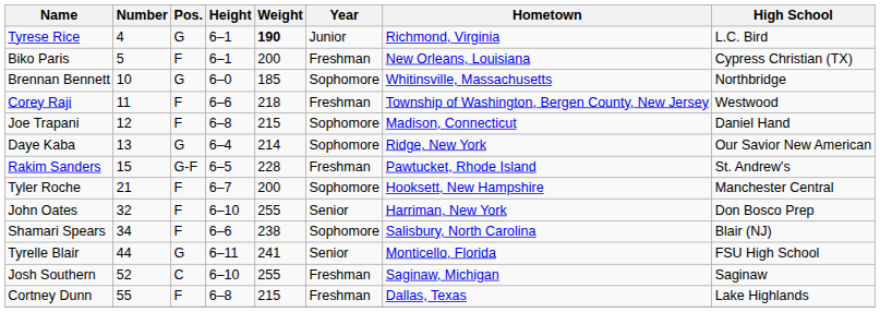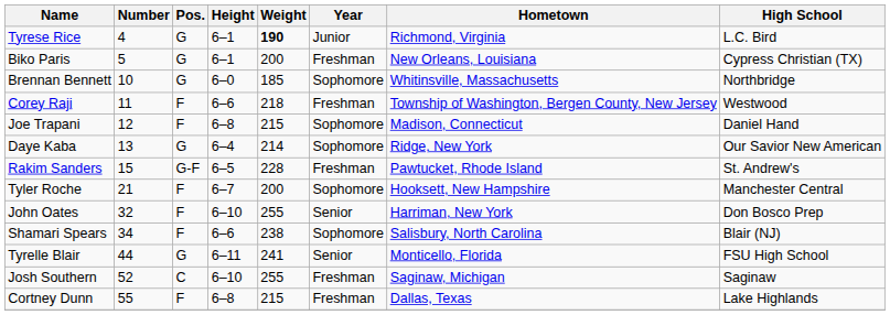 <table class="wikitable">
 <tr>
 <th>Name</th>
 <th>Number</th>
 <th>Pos.</th>
 <th>Height</th>
 <th>Weight</th>
 <th>Year</th>
 <th>Hometown</th>
 <th>High School</th>
 </tr>
 <tr>
 <td><a href='#'>Tyrese Rice</a></td>
 <td>4</td>
 <td>G</td>
 <td>6–1</td>
 <td><strong>190</strong></td>
 <td>Junior</td>
 <td><a href='#'>Richmond, Virginia</a></td>
 <td>L.C. Bird</td>
 </tr>
 <tr>
 <td>Biko Paris</td>
 <td>5</td>
-<td>F</td>
+<td>G</td>
 <td>6–1</td>
 <td>200</td>
 <td>Freshman</td>
 <td><a href='#'>New Orleans, Louisiana</a></td>
 <td>Cypress Christian (TX)</td>
 </tr>
 <tr>
 <td>Brennan Bennett</td>
 <td>10</td>
 <td>G</td>
 <td>6–0</td>
 <td>185</td>
 <td>Sophomore</td>
 <td><a href='#'>Whitinsville, Massachusetts</a></td>
 <td>Northbridge</td>
 </tr>
 <tr>
 <td><a href='#'>Corey Raji</a></td>
 <td>11</td>
 <td>F</td>
 <td>6–6</td>
 <td>218</td>
 <td>Freshman</td>
 <td><a href='#'>Township of Washington, Bergen County, New Jersey</a></td>
 <td>Westwood</td>
 </tr>
 <tr>
 <td>Joe Trapani</td>
 <td>12</td>
 <td>F</td>
 <td>6–8</td>
 <td>215</td>
 <td>Sophomore</td>
 <td><a href='#'>Madison, Connecticut</a></td>
 <td>Daniel Hand</td>
 </tr>
 <tr>
 <td>Daye Kaba</td>
 <td>13</td>
 <td>G</td>
 <td>6–4</td>
 <td>214</td>
 <td>Sophomore</td>
 <td><a href='#'>Ridge, New York</a></td>
 <td>Our Savior New American</td>
 </tr>
 <tr>
 <td><a href='#'>Rakim Sanders</a></td>
 <td>15</td>
 <td>G-F</td>
 <td>6–5</td>
 <td>228</td>
 <td>Freshman</td>
 <td><a href='#'>Pawtucket, Rhode Island</a></td>
 <td>St. Andrew's</td>
 </tr>
 <tr>
 <td>Tyler Roche</td>
 <td>21</td>
 <td>F</td>
 <td>6–7</td>
 <td>200</td>
 <td>Sophomore</td>
 <td><a href='#'>Hooksett, New Hampshire</a></td>
 <td>Manchester Central</td>
 </tr>
 <tr>
 <td>John Oates</td>
 <td>32</td>
 <td>F</td>
 <td>6–10</td>
 <td>255</td>
 <td>Senior</td>
 <td><a href='#'>Harriman, New York</a></td>
 <td>Don Bosco Prep</td>
 </tr>
 <tr>
 <td>Shamari Spears</td>
 <td>34</td>
 <td>F</td>
 <td>6–6</td>
 <td>238</td>
 <td>Sophomore</td>
 <td><a href='#'>Salisbury, North Carolina</a></td>
 <td>Blair (NJ)</td>
 </tr>
 <tr>
 <td>Tyrelle Blair</td>
 <td>44</td>
 <td>G</td>
 <td>6–11</td>
 <td>241</td>
 <td>Senior</td>
 <td><a href='#'>Monticello, Florida</a></td>
 <td>FSU High School</td>
 </tr>
 <tr>
 <td>Josh Southern</td>
 <td>52</td>
 <td>C</td>
 <td>6–10</td>
 <td>255</td>
 <td>Freshman</td>
 <td><a href='#'>Saginaw, Michigan</a></td>
 <td>Saginaw</td>
 </tr>
 <tr>
 <td>Cortney Dunn</td>
 <td>55</td>
 <td>F</td>
 <td>6–8</td>
 <td>215</td>
 <td>Freshman</td>
 <td><a href='#'>Dallas, Texas</a></td>
 <td>Lake Highlands</td>
 </tr>
 <tr>
 </tr>
 </table>
